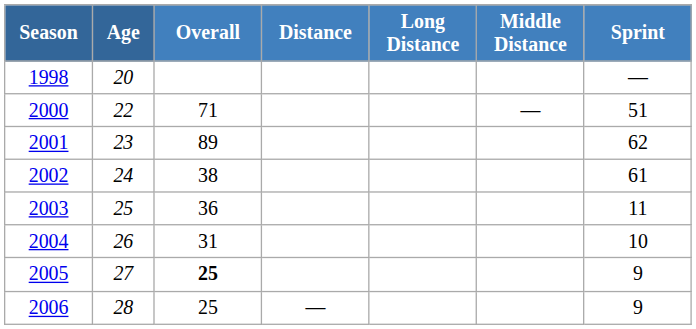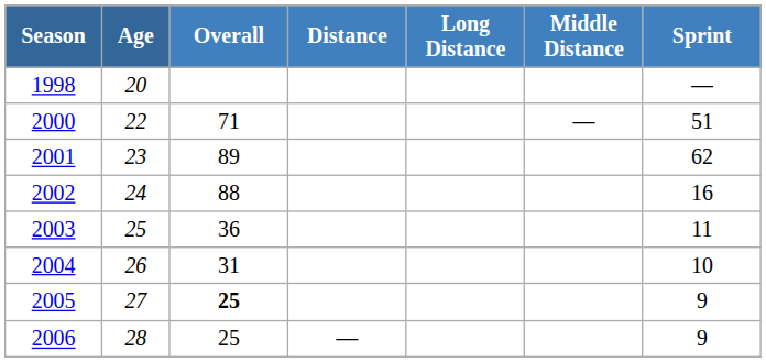 <table class="wikitable" style="font-size:95%; text-align:center; border:grey solid 1px; border-collapse:collapse; background:#ffffff;">
 <tr>
 <th style="background-color:#369; color:white; width:60px;" rowspan="2"> Season </th>
 <th style="background-color:#369; color:white; width:40px;" rowspan="2"> Age </th>
 </tr>
 <tr>
 <th style="background-color:#4180be; color:white; width:75px;">Overall</th>
 <th style="background-color:#4180be; color:white; width:75px;">Distance</th>
 <th style="background-color:#4180be; color:white; width:75px;">Long Distance</th>
 <th style="background-color:#4180be; color:white; width:75px;">Middle Distance</th>
 <th style="background-color:#4180be; color:white; width:75px;">Sprint</th>
 </tr>
 <tr>
 <td><a href='#'>1998</a></td>
 <td><em>20</em></td>
 <td></td>
 <td></td>
 <td></td>
 <td></td>
 <td>—</td>
 </tr>
 <tr>
 <td><a href='#'>2000</a></td>
 <td><em>22</em></td>
 <td>71</td>
 <td></td>
 <td></td>
 <td>—</td>
 <td>51</td>
 </tr>
 <tr>
 <td><a href='#'>2001</a></td>
 <td><em>23</em></td>
 <td>89</td>
 <td></td>
 <td></td>
 <td></td>
 <td>62</td>
 </tr>
 <tr>
 <td><a href='#'>2002</a></td>
 <td><em>24</em></td>
-<td>38</td>
+<td>88</td>
 <td></td>
 <td></td>
 <td></td>
-<td>61</td>
+<td>16</td>
 </tr>
 <tr>
 <td><a href='#'>2003</a></td>
 <td><em>25</em></td>
 <td>36</td>
 <td></td>
 <td></td>
 <td></td>
 <td>11</td>
 </tr>
 <tr>
 <td><a href='#'>2004</a></td>
 <td><em>26</em></td>
 <td>31</td>
 <td></td>
 <td></td>
 <td></td>
 <td>10</td>
 </tr>
 <tr>
 <td><a href='#'>2005</a></td>
 <td><em>27</em></td>
 <td><strong>25</strong></td>
 <td></td>
 <td></td>
 <td></td>
 <td>9</td>
 </tr>
 <tr>
 <td><a href='#'>2006</a></td>
 <td><em>28</em></td>
 <td>25</td>
 <td>—</td>
 <td></td>
 <td></td>
 <td>9</td>
 </tr>
 </table>
